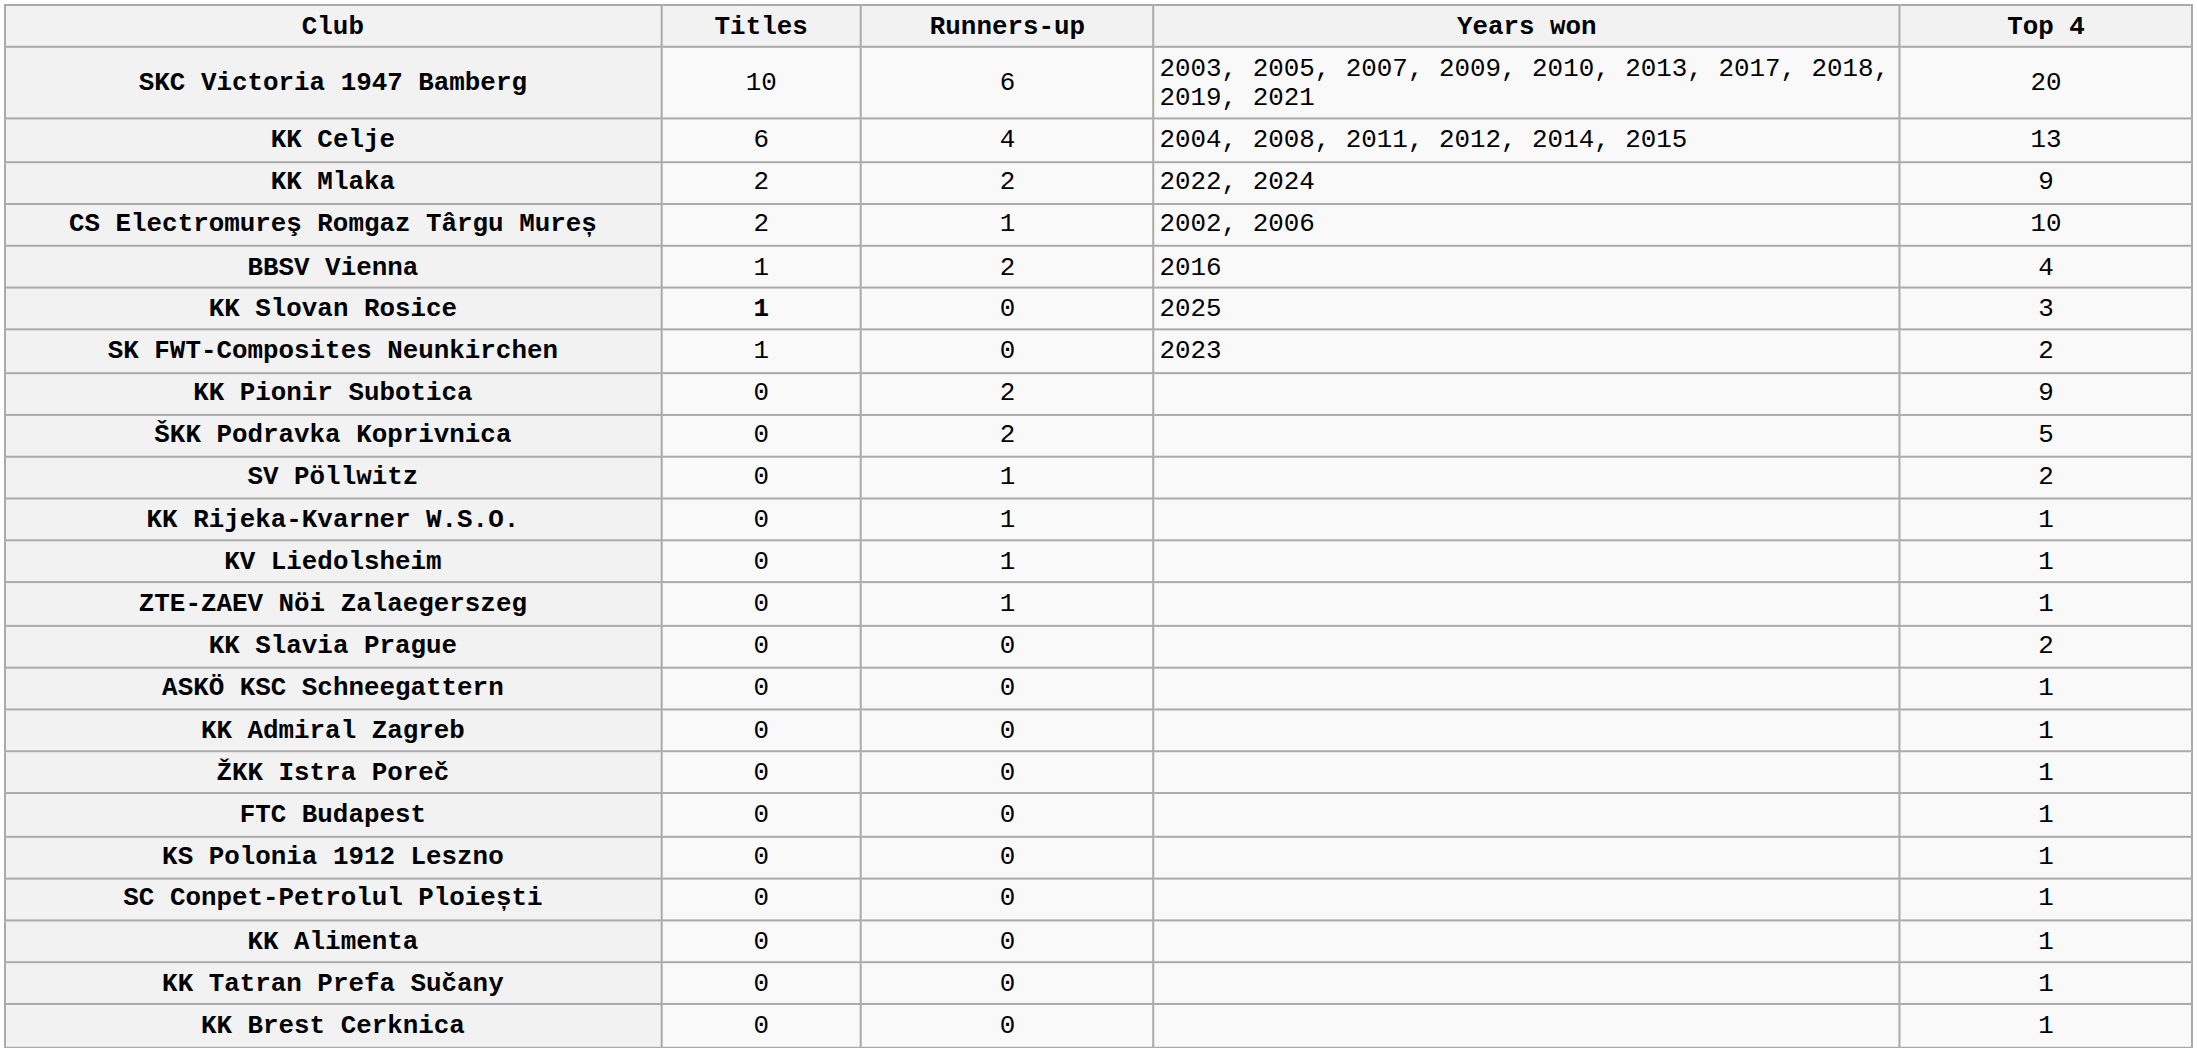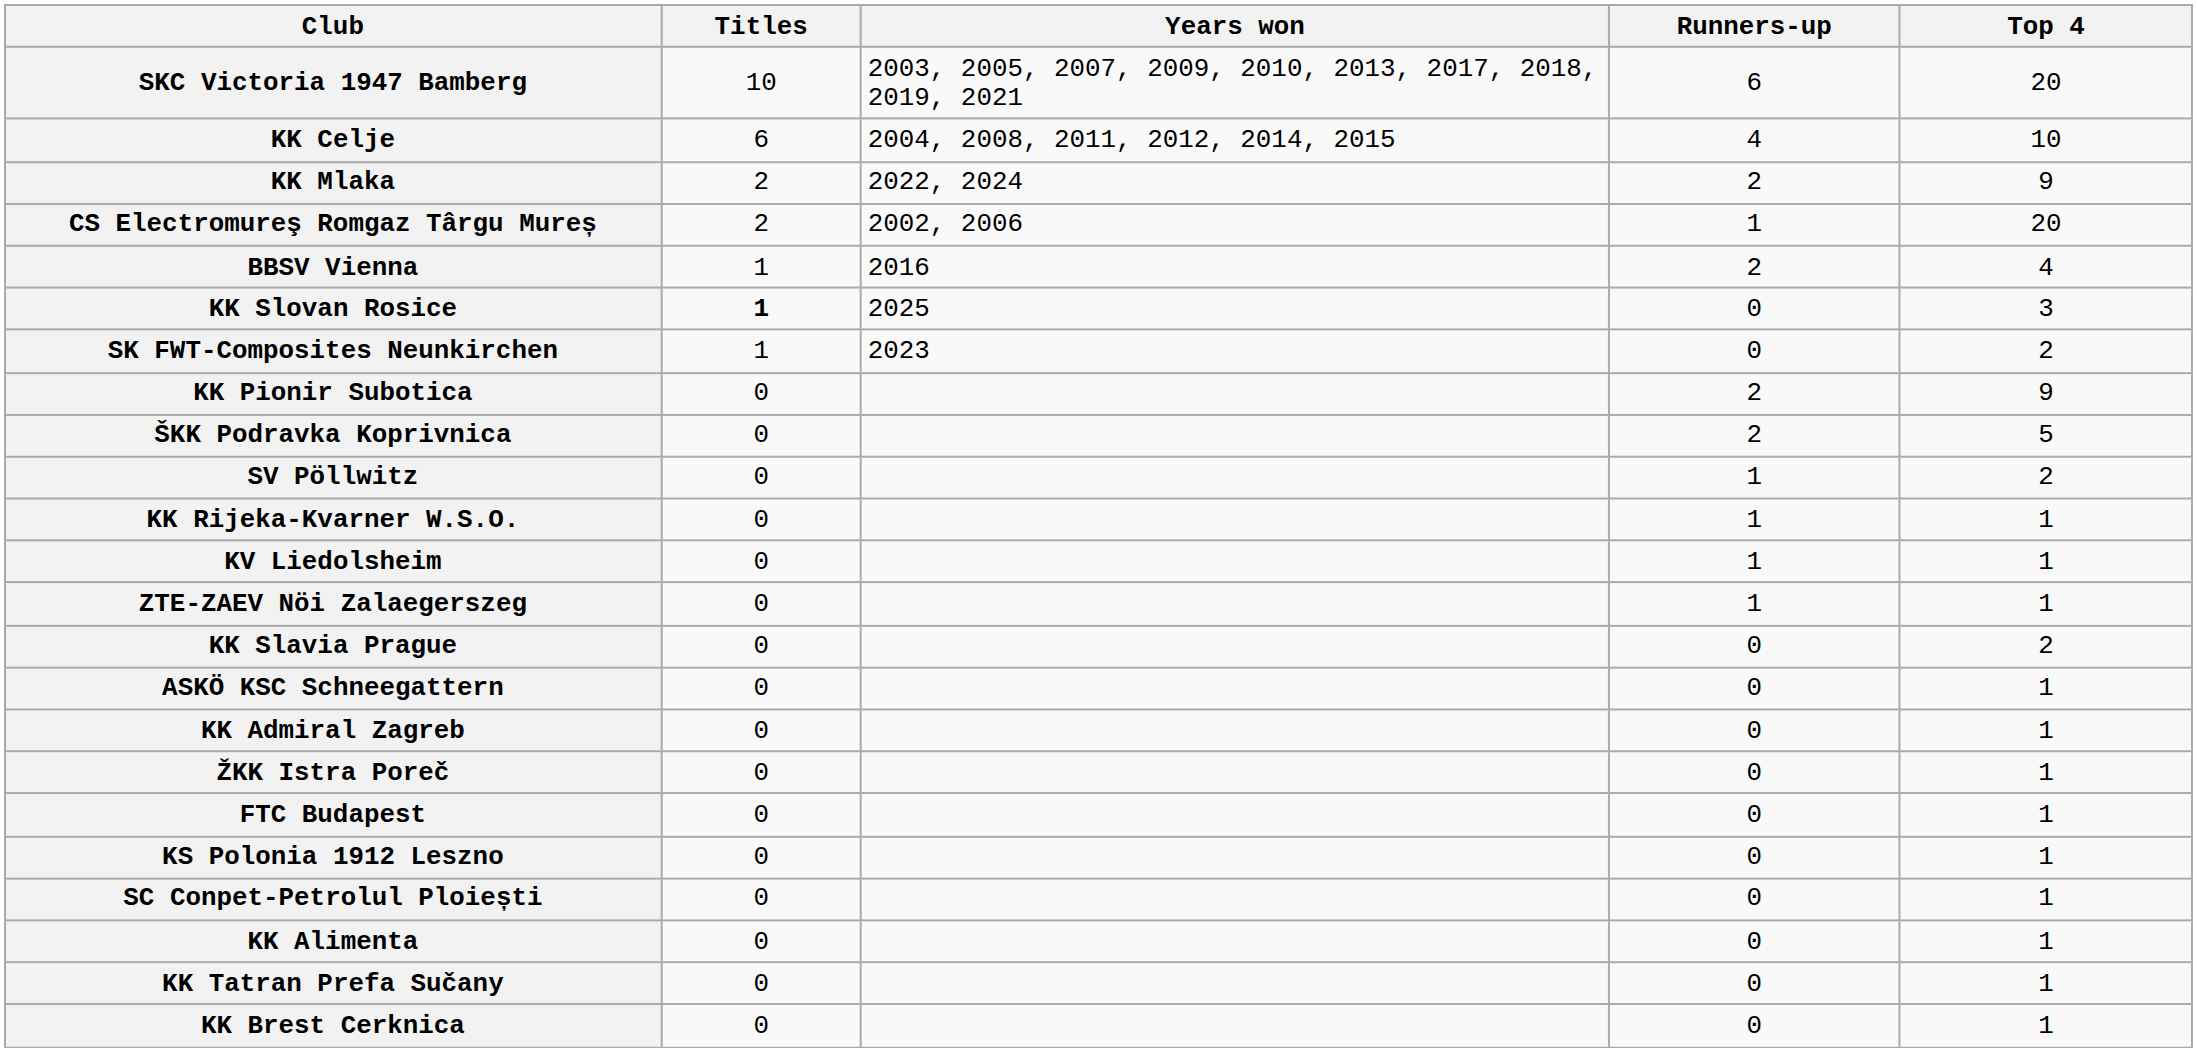 <table class="wikitable plainrowheaders sortable" width="1100px">
 <tr>
 <th style="width:210px">Club</th>
 <th style="width:60px">Titles</th>
+<th style="width:240px">Years won</th>
 <th style="width:90px">Runners-up</th>
-<th style="width:240px">Years won</th>
 <th style="width:90px">Top 4</th>
 </tr>
 <tr>
 <th align="left" scope="row"> SKC Victoria 1947 Bamberg</th>
 <td style="text-align:center">10</td>
+<td>2003, 2005, 2007, 2009, 2010, 2013, 2017, 2018, 2019, 2021</td>
 <td style="text-align:center">6</td>
-<td>2003, 2005, 2007, 2009, 2010, 2013, 2017, 2018, 2019, 2021</td>
 <td style="text-align:center">20</td>
 </tr>
 <tr>
 <th align="left" scope="row"> KK Celje</th>
 <td style="text-align:center">6</td>
+<td>2004, 2008, 2011, 2012, 2014, 2015</td>
 <td style="text-align:center">4</td>
-<td>2004, 2008, 2011, 2012, 2014, 2015</td>
-<td style="text-align:center">13</td>
+<td style="text-align:center">10</td>
 </tr>
 <tr>
 <th align="left" scope="row"> KK Mlaka</th>
 <td style="text-align:center">2</td>
+<td>2022, 2024</td>
 <td style="text-align:center">2</td>
-<td>2022, 2024</td>
 <td style="text-align:center">9</td>
 </tr>
 <tr>
 <th align="left" scope="row"> CS Electromureş Romgaz Târgu Mureș</th>
 <td style="text-align:center">2</td>
+<td>2002, 2006</td>
 <td style="text-align:center">1</td>
-<td>2002, 2006</td>
-<td style="text-align:center">10</td>
+<td style="text-align:center">20</td>
 </tr>
 <tr>
 <th align="left" scope="row"> BBSV Vienna</th>
 <td style="text-align:center">1</td>
+<td>2016</td>
 <td style="text-align:center">2</td>
-<td>2016</td>
 <td style="text-align:center">4</td>
 </tr>
 <tr>
 <th align="left" scope="row"> KK Slovan Rosice</th>
 <td style="text-align:center"><strong>1</strong></td>
+<td>2025</td>
 <td style="text-align:center">0</td>
-<td>2025</td>
 <td style="text-align:center">3</td>
 </tr>
 <tr>
 <th align="left" scope="row"> SK FWT-Composites Neunkirchen</th>
 <td style="text-align:center">1</td>
+<td>2023</td>
 <td style="text-align:center">0</td>
-<td>2023</td>
 <td style="text-align:center">2</td>
 </tr>
 <tr>
 <th align="left" scope="row"> KK Pionir Subotica</th>
 <td style="text-align:center">0</td>
+<td></td>
 <td style="text-align:center">2</td>
-<td></td>
 <td style="text-align:center">9</td>
 </tr>
 <tr>
 <th align="left" scope="row"> ŠKK Podravka Koprivnica</th>
 <td style="text-align:center">0</td>
+<td></td>
 <td style="text-align:center">2</td>
-<td></td>
 <td style="text-align:center">5</td>
 </tr>
 <tr>
 <th align="left" scope="row"> SV Pöllwitz</th>
 <td style="text-align:center">0</td>
+<td></td>
 <td style="text-align:center">1</td>
-<td></td>
 <td style="text-align:center">2</td>
 </tr>
 <tr>
 <th align="left" scope="row"> KK Rijeka-Kvarner W.S.O.</th>
 <td style="text-align:center">0</td>
+<td></td>
 <td style="text-align:center">1</td>
-<td></td>
 <td style="text-align:center">1</td>
 </tr>
 <tr>
 <th align="left" scope="row"> KV Liedolsheim</th>
 <td style="text-align:center">0</td>
+<td></td>
 <td style="text-align:center">1</td>
-<td></td>
 <td style="text-align:center">1</td>
 </tr>
 <tr>
 <th align="left" scope="row"> ZTE-ZAEV Nöi Zalaegerszeg</th>
 <td style="text-align:center">0</td>
+<td></td>
 <td style="text-align:center">1</td>
-<td></td>
 <td style="text-align:center">1</td>
 </tr>
 <tr>
 <th align="left" scope="row"> KK Slavia Prague</th>
 <td style="text-align:center">0</td>
+<td></td>
 <td style="text-align:center">0</td>
-<td></td>
 <td style="text-align:center">2</td>
 </tr>
 <tr>
 <th align="left" scope="row"> ASKÖ KSC Schneegattern</th>
 <td style="text-align:center">0</td>
+<td></td>
 <td style="text-align:center">0</td>
-<td></td>
 <td style="text-align:center">1</td>
 </tr>
 <tr>
 <th align="left" scope="row"> KK Admiral Zagreb</th>
 <td style="text-align:center">0</td>
+<td></td>
 <td style="text-align:center">0</td>
-<td></td>
 <td style="text-align:center">1</td>
 </tr>
 <tr>
 <th align="left" scope="row"> ŽKK Istra Poreč</th>
 <td style="text-align:center">0</td>
+<td></td>
 <td style="text-align:center">0</td>
-<td></td>
 <td style="text-align:center">1</td>
 </tr>
 <tr>
 <th align="left" scope="row"> FTC Budapest</th>
 <td style="text-align:center">0</td>
+<td></td>
 <td style="text-align:center">0</td>
-<td></td>
 <td style="text-align:center">1</td>
 </tr>
 <tr>
 <th align="left" scope="row"> KS Polonia 1912 Leszno</th>
 <td style="text-align:center">0</td>
+<td></td>
 <td style="text-align:center">0</td>
-<td></td>
 <td style="text-align:center">1</td>
 </tr>
 <tr>
 <th align="left" scope="row"> SC Conpet-Petrolul Ploiești</th>
 <td style="text-align:center">0</td>
+<td></td>
 <td style="text-align:center">0</td>
-<td></td>
 <td style="text-align:center">1</td>
 </tr>
 <tr>
 <th align="left" scope="row"> KK Alimenta</th>
 <td style="text-align:center">0</td>
+<td></td>
 <td style="text-align:center">0</td>
-<td></td>
 <td style="text-align:center">1</td>
 </tr>
 <tr>
 <th align="left" scope="row"> KK Tatran Prefa Sučany</th>
 <td style="text-align:center">0</td>
+<td></td>
 <td style="text-align:center">0</td>
-<td></td>
 <td style="text-align:center">1</td>
 </tr>
 <tr>
 <th align="left" scope="row"> KK Brest Cerknica</th>
 <td style="text-align:center">0</td>
+<td></td>
 <td style="text-align:center">0</td>
-<td></td>
 <td style="text-align:center">1</td>
 </tr>
 </table>
